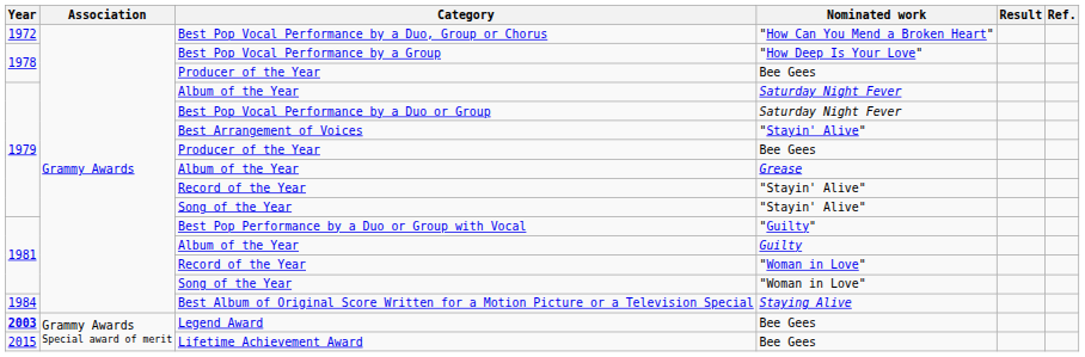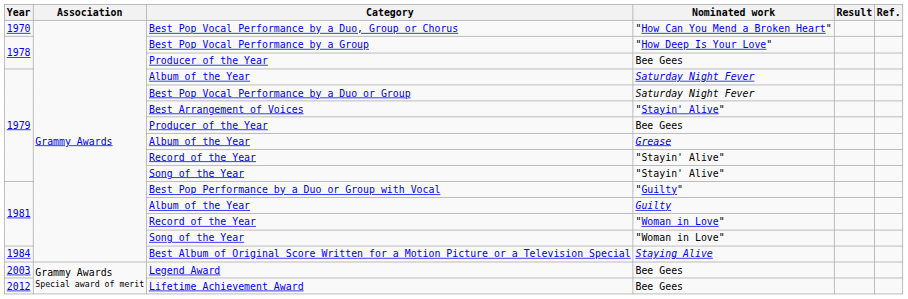 <table class="wikitable">
 <tr>
 <th>Year</th>
 <th>Association</th>
 <th>Category</th>
 <th>Nominated work</th>
 <th>Result</th>
 <th>Ref.</th>
 </tr>
 <tr>
-<td style="text-align:center;"><a href='#'>1972</a></td>
+<td style="text-align:center;"><a href='#'>1970</a></td>
 <td rowspan="15"><a href='#'>Grammy Awards</a></td>
 <td><a href='#'>Best Pop Vocal Performance by a Duo, Group or Chorus</a></td>
 <td>"<a href='#'>How Can You Mend a Broken Heart</a>"</td>
 <td></td>
 <td></td>
 </tr>
 <tr>
 <td rowspan="2" style="text-align:center;"><a href='#'>1978</a></td>
 <td><a href='#'>Best Pop Vocal Performance by a Group</a></td>
 <td>"<a href='#'>How Deep Is Your Love</a>"</td>
 <td></td>
 <td></td>
 </tr>
 <tr>
 <td><a href='#'>Producer of the Year</a></td>
 <td>Bee Gees</td>
 <td></td>
 <td></td>
 </tr>
 <tr>
 <td rowspan="7" style="text-align:center;"><a href='#'>1979</a></td>
 <td><a href='#'>Album of the Year</a></td>
 <td><em><a href='#'>Saturday Night Fever</a></em></td>
 <td></td>
 <td></td>
 </tr>
 <tr>
 <td><a href='#'>Best Pop Vocal Performance by a Duo or Group</a></td>
 <td><em>Saturday Night Fever</em></td>
 <td></td>
 <td></td>
 </tr>
 <tr>
 <td><a href='#'>Best Arrangement of Voices</a></td>
 <td>"<a href='#'>Stayin' Alive</a>"</td>
 <td></td>
 <td></td>
 </tr>
 <tr>
 <td><a href='#'>Producer of the Year</a></td>
 <td>Bee Gees</td>
 <td></td>
 <td></td>
 </tr>
 <tr>
 <td><a href='#'>Album of the Year</a></td>
 <td><em><a href='#'>Grease</a></em></td>
 <td></td>
 <td></td>
 </tr>
 <tr>
 <td><a href='#'>Record of the Year</a></td>
 <td>"Stayin' Alive"</td>
 <td></td>
 <td></td>
 </tr>
 <tr>
 <td><a href='#'>Song of the Year</a></td>
 <td>"Stayin' Alive"</td>
 <td></td>
 <td></td>
 </tr>
 <tr>
 <td rowspan="4" style="text-align:center;"><a href='#'>1981</a></td>
 <td><a href='#'>Best Pop Performance by a Duo or Group with Vocal</a></td>
 <td>"<a href='#'>Guilty</a>"</td>
 <td></td>
 <td></td>
 </tr>
 <tr>
 <td><a href='#'>Album of the Year</a></td>
 <td><em><a href='#'>Guilty</a></em></td>
 <td></td>
 <td></td>
 </tr>
 <tr>
 <td><a href='#'>Record of the Year</a></td>
 <td>"<a href='#'>Woman in Love</a>"</td>
 <td></td>
 <td></td>
 </tr>
 <tr>
 <td><a href='#'>Song of the Year</a></td>
 <td>"Woman in Love"</td>
 <td></td>
 <td></td>
 </tr>
 <tr>
 <td style="text-align:center;"><a href='#'>1984</a></td>
 <td><a href='#'>Best Album of Original Score Written for a Motion Picture or a Television Special</a></td>
 <td><em><a href='#'>Staying Alive</a></em></td>
 <td></td>
 <td></td>
 </tr>
 <tr>
-<td style="text-align:center;"><strong><a href='#'>2003</a></strong></td>
+<td style="text-align:center;"><a href='#'>2003</a></td>
 <td rowspan="2">Grammy Awards<br><small>Special award of merit</small></td>
 <td><a href='#'>Legend Award</a></td>
 <td>Bee Gees</td>
 <td></td>
 <td></td>
 </tr>
 <tr>
-<td style="text-align:center;"><a href='#'>2015</a></td>
+<td style="text-align:center;"><a href='#'>2012</a></td>
 <td><a href='#'>Lifetime Achievement Award</a></td>
 <td>Bee Gees</td>
 <td></td>
 <td></td>
 </tr>
 </table>
